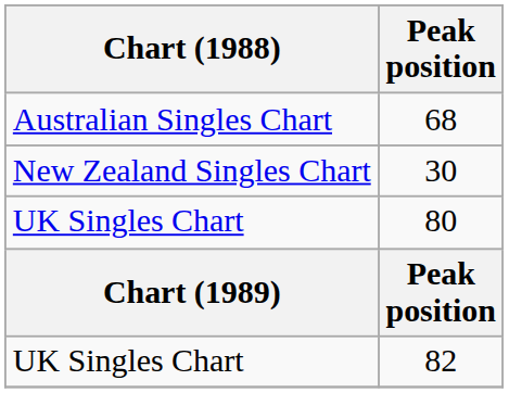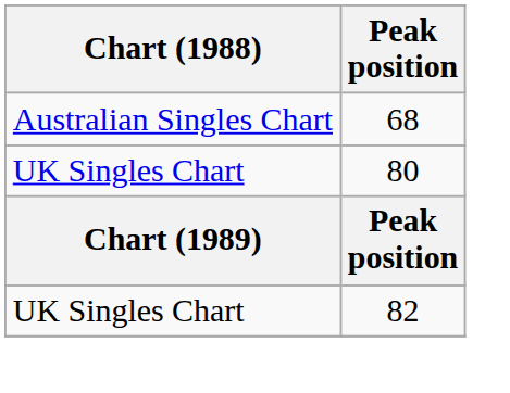 <table class="wikitable">
 <tr>
 <th align="left">Chart (1988)</th>
 <th align="left">Peak<br>position</th>
 </tr>
 <tr>
 <td align="left"><a href='#'>Australian Singles Chart</a></td>
 <td align="center">68</td>
-</tr>
-<tr>
-<td align="left"><a href='#'>New Zealand Singles Chart</a></td>
-<td align="center">30</td>
 </tr>
 <tr>
 <td align="left"><a href='#'>UK Singles Chart</a></td>
 <td align="center">80</td>
 </tr>
 <tr>
 <th align="left">Chart (1989)</th>
 <th align="left">Peak<br>position</th>
 </tr>
 <tr>
 <td align="left">UK Singles Chart</td>
 <td align="center">82</td>
 </tr>
 <tr>
 </tr>
 </table>
